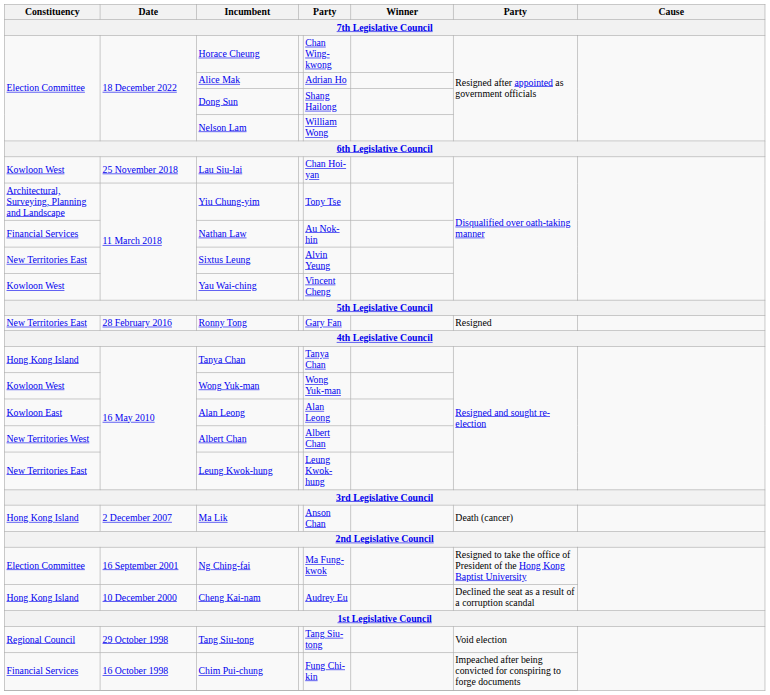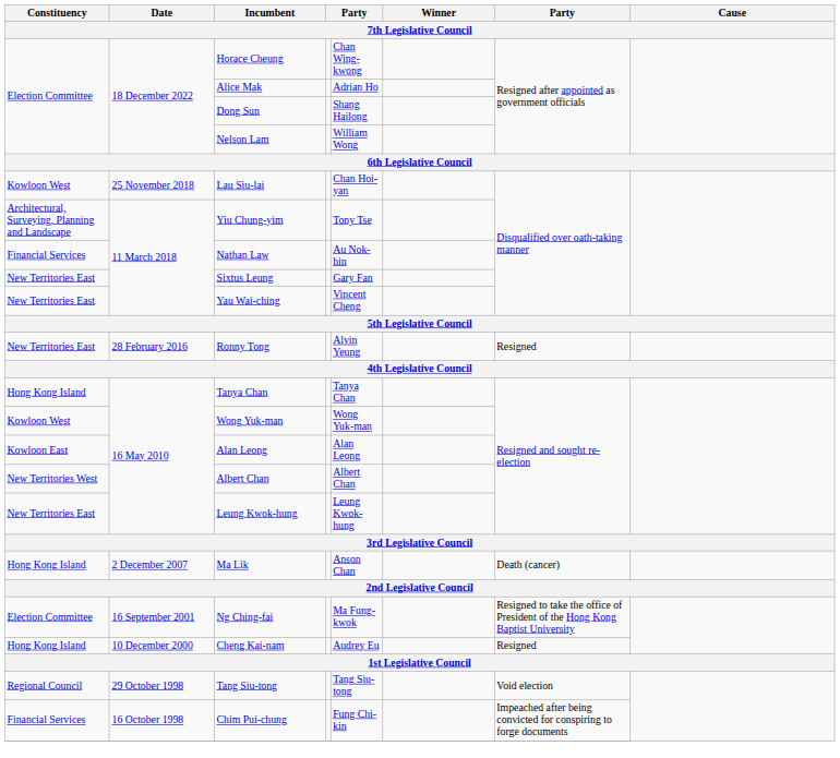 <table class="wikitable">
 <tr>
 <th width=150px>Constituency</th>
 <th width="150px">Date</th>
 <th width=160px>Incumbent</th>
 <th width=100px colspan=2>Party</th>
 <th width=160px>Winner</th>
 <th width=100px colspan=2>Party</th>
 <th width=300px>Cause</th>
 </tr>
 <tr>
 <th colspan=9><a href='#'>7th Legislative Council</a></th>
 </tr>
 <tr>
 <td rowspan="4"><a href='#'>Election Committee</a></td>
 <td rowspan="4"><a href='#'>18 December 2022</a></td>
 <td><a href='#'>Horace Cheung</a></td>
 <td></td>
 <td><a href='#'>Chan Wing-kwong</a></td>
 <td></td>
 <td rowspan="4">Resigned after <a href='#'>appointed</a> as government officials</td>
 </tr>
 <tr>
 <td><a href='#'>Alice Mak</a></td>
 <td></td>
 <td><a href='#'>Adrian Ho</a></td>
 <td></td>
 </tr>
 <tr>
 <td><a href='#'>Dong Sun</a></td>
 <td></td>
 <td><a href='#'>Shang Hailong</a></td>
 <td></td>
 </tr>
 <tr>
 <td><a href='#'>Nelson Lam</a></td>
 <td></td>
 <td><a href='#'>William Wong</a></td>
 <td></td>
 </tr>
 <tr>
 <th colspan=9><a href='#'>6th Legislative Council</a></th>
 </tr>
 <tr>
 <td><a href='#'>Kowloon West</a></td>
 <td><a href='#'>25 November 2018</a></td>
 <td><a href='#'>Lau Siu-lai</a></td>
 <td></td>
 <td><a href='#'>Chan Hoi-yan</a></td>
 <td></td>
 <td rowspan="5"><a href='#'>Disqualified over oath-taking manner</a></td>
 </tr>
 <tr>
 <td><a href='#'>Architectural, Surveying, Planning and Landscape</a></td>
 <td rowspan="4"><a href='#'>11 March 2018</a></td>
 <td><a href='#'>Yiu Chung-yim</a></td>
 <td></td>
 <td><a href='#'>Tony Tse</a></td>
 <td></td>
 </tr>
 <tr>
 <td><a href='#'>Financial Services</a></td>
 <td><a href='#'>Nathan Law</a></td>
 <td></td>
 <td><a href='#'>Au Nok-hin</a></td>
 <td></td>
 </tr>
 <tr>
 <td><a href='#'>New Territories East</a></td>
 <td><a href='#'>Sixtus Leung</a></td>
 <td></td>
-<td><a href='#'>Alvin Yeung</a></td>
+<td><a href='#'>Gary Fan</a></td>
 <td></td>
 </tr>
 <tr>
-<td><a href='#'>Kowloon West</a></td>
+<td><a href='#'>New Territories East</a></td>
 <td><a href='#'>Yau Wai-ching</a></td>
 <td></td>
 <td><a href='#'>Vincent Cheng</a></td>
 <td></td>
 </tr>
 <tr>
 <th colspan=9><a href='#'>5th Legislative Council</a></th>
 </tr>
 <tr>
 <td><a href='#'>New Territories East</a></td>
 <td><a href='#'>28 February 2016</a></td>
 <td><a href='#'>Ronny Tong</a></td>
 <td></td>
-<td><a href='#'>Gary Fan</a></td>
+<td><a href='#'>Alvin Yeung</a></td>
 <td></td>
 <td>Resigned</td>
 </tr>
 <tr>
 <th colspan=9><a href='#'>4th Legislative Council</a></th>
 </tr>
 <tr>
 <td><a href='#'>Hong Kong Island</a></td>
 <td rowspan="5"><a href='#'>16 May 2010</a></td>
 <td><a href='#'>Tanya Chan</a></td>
 <td></td>
 <td><a href='#'>Tanya Chan</a></td>
 <td></td>
 <td rowspan="5"><a href='#'>Resigned and sought re-election</a></td>
 </tr>
 <tr>
 <td><a href='#'>Kowloon West</a></td>
 <td><a href='#'>Wong Yuk-man</a></td>
 <td></td>
 <td><a href='#'>Wong Yuk-man</a></td>
 <td></td>
 </tr>
 <tr>
 <td><a href='#'>Kowloon East</a></td>
 <td><a href='#'>Alan Leong</a></td>
 <td></td>
 <td><a href='#'>Alan Leong</a></td>
 <td></td>
 </tr>
 <tr>
 <td><a href='#'>New Territories West</a></td>
 <td><a href='#'>Albert Chan</a></td>
 <td></td>
 <td><a href='#'>Albert Chan</a></td>
 <td></td>
 </tr>
 <tr>
 <td><a href='#'>New Territories East</a></td>
 <td><a href='#'>Leung Kwok-hung</a></td>
 <td></td>
 <td><a href='#'>Leung Kwok-hung</a></td>
 <td></td>
 </tr>
 <tr>
 <th colspan=9><a href='#'>3rd Legislative Council</a></th>
 </tr>
 <tr>
 <td><a href='#'>Hong Kong Island</a></td>
 <td><a href='#'>2 December 2007</a></td>
 <td><a href='#'>Ma Lik</a></td>
 <td></td>
 <td><a href='#'>Anson Chan</a></td>
 <td></td>
 <td>Death (cancer)</td>
 </tr>
 <tr>
 <th colspan=9><a href='#'>2nd Legislative Council</a></th>
 </tr>
 <tr>
 <td><a href='#'>Election Committee</a></td>
 <td><a href='#'>16 September 2001</a></td>
 <td><a href='#'>Ng Ching-fai</a></td>
 <td></td>
 <td><a href='#'>Ma Fung-kwok</a></td>
 <td></td>
 <td>Resigned to take the office of President of the <a href='#'>Hong Kong Baptist University</a></td>
 </tr>
 <tr>
 <td><a href='#'>Hong Kong Island</a></td>
 <td><a href='#'>10 December 2000</a></td>
 <td><a href='#'>Cheng Kai-nam</a></td>
 <td></td>
 <td><a href='#'>Audrey Eu</a></td>
 <td></td>
-<td>Declined the seat as a result of a corruption scandal</td>
+<td>Resigned</td>
 </tr>
 <tr>
 <th colspan=9><a href='#'>1st Legislative Council</a></th>
 </tr>
 <tr>
 <td><a href='#'>Regional Council</a></td>
 <td><a href='#'>29 October 1998</a></td>
 <td><a href='#'>Tang Siu-tong</a></td>
 <td></td>
 <td><a href='#'>Tang Siu-tong</a></td>
 <td></td>
 <td>Void election</td>
 </tr>
 <tr>
 <td><a href='#'>Financial Services</a></td>
 <td><a href='#'>16 October 1998</a></td>
 <td><a href='#'>Chim Pui-chung</a></td>
 <td></td>
 <td><a href='#'>Fung Chi-kin</a></td>
 <td></td>
 <td>Impeached after being convicted for conspiring to forge documents</td>
 </tr>
 <tr>
 </tr>
 </table>
